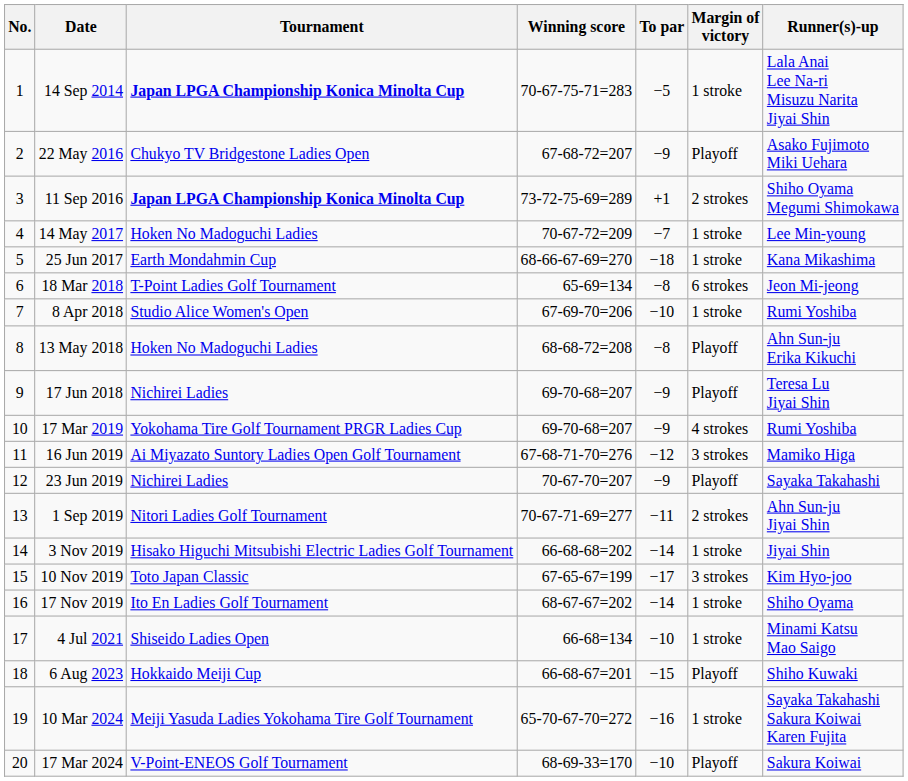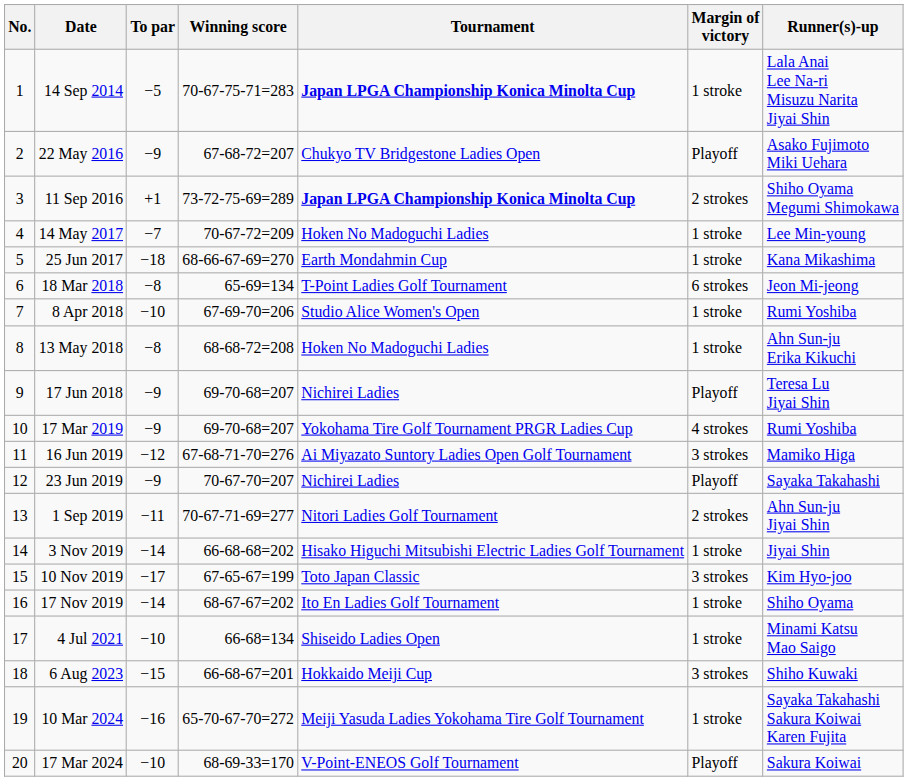 <table class="wikitable" style="font-size:95%;">
 <tr>
 <th>No.</th>
 <th>Date</th>
+<th>To par</th>
+<th>Winning score</th>
 <th>Tournament</th>
-<th>Winning score</th>
-<th>To par</th>
 <th>Margin of<br>victory</th>
 <th>Runner(s)-up</th>
 </tr>
 <tr>
 <td align=center>1</td>
 <td align=right>14 Sep <a href='#'>2014</a></td>
+<td align=center>−5</td>
+<td align=right>70-67-75-71=283</td>
 <td><strong><a href='#'>Japan LPGA Championship Konica Minolta Cup</a></strong></td>
-<td align=right>70-67-75-71=283</td>
-<td align=center>−5</td>
 <td>1 stroke</td>
 <td> <a href='#'>Lala Anai</a><br> <a href='#'>Lee Na-ri</a><br> <a href='#'>Misuzu Narita</a><br> <a href='#'>Jiyai Shin</a><br></td>
 </tr>
 <tr>
 <td align=center>2</td>
 <td align=right>22 May <a href='#'>2016</a></td>
+<td align=center>−9</td>
+<td align=right>67-68-72=207</td>
 <td><a href='#'>Chukyo TV Bridgestone Ladies Open</a></td>
-<td align=right>67-68-72=207</td>
-<td align=center>−9</td>
 <td>Playoff</td>
 <td> <a href='#'>Asako Fujimoto</a><br> <a href='#'>Miki Uehara</a></td>
 </tr>
 <tr>
 <td align=center>3</td>
 <td align=right>11 Sep 2016</td>
+<td align=center>+1</td>
+<td align=right>73-72-75-69=289</td>
 <td><strong><a href='#'>Japan LPGA Championship Konica Minolta Cup</a></strong></td>
-<td align=right>73-72-75-69=289</td>
-<td align=center>+1</td>
 <td>2 strokes</td>
 <td> <a href='#'>Shiho Oyama</a><br> <a href='#'>Megumi Shimokawa</a></td>
 </tr>
 <tr>
 <td align=center>4</td>
 <td align=right>14 May <a href='#'>2017</a></td>
+<td align=center>−7</td>
+<td align=right>70-67-72=209</td>
 <td><a href='#'>Hoken No Madoguchi Ladies</a></td>
-<td align=right>70-67-72=209</td>
-<td align=center>−7</td>
 <td>1 stroke</td>
 <td> <a href='#'>Lee Min-young</a></td>
 </tr>
 <tr>
 <td align=center>5</td>
 <td align=right>25 Jun 2017</td>
+<td align=center>−18</td>
+<td align=right>68-66-67-69=270</td>
 <td><a href='#'>Earth Mondahmin Cup</a></td>
-<td align=right>68-66-67-69=270</td>
-<td align=center>−18</td>
 <td>1 stroke</td>
 <td> <a href='#'>Kana Mikashima</a></td>
 </tr>
 <tr>
 <td align=center>6</td>
 <td align=right>18 Mar <a href='#'>2018</a></td>
+<td align=center>−8</td>
+<td align=right>65-69=134</td>
 <td><a href='#'>T-Point Ladies Golf Tournament</a></td>
-<td align=right>65-69=134</td>
-<td align=center>−8</td>
 <td>6 strokes</td>
 <td> <a href='#'>Jeon Mi-jeong</a></td>
 </tr>
 <tr>
 <td align=center>7</td>
 <td align=right>8 Apr 2018</td>
+<td align=center>−10</td>
+<td align=right>67-69-70=206</td>
 <td><a href='#'>Studio Alice Women's Open</a></td>
-<td align=right>67-69-70=206</td>
-<td align=center>−10</td>
 <td>1 stroke</td>
 <td> <a href='#'>Rumi Yoshiba</a></td>
 </tr>
 <tr>
 <td align=center>8</td>
 <td align=right>13 May 2018</td>
+<td align=center>−8</td>
+<td align=right>68-68-72=208</td>
 <td><a href='#'>Hoken No Madoguchi Ladies</a></td>
-<td align=right>68-68-72=208</td>
-<td align=center>−8</td>
-<td>Playoff</td>
+<td>1 stroke</td>
 <td> <a href='#'>Ahn Sun-ju</a><br> <a href='#'>Erika Kikuchi</a></td>
 </tr>
 <tr>
 <td align=center>9</td>
 <td align=right>17 Jun 2018</td>
+<td align=center>−9</td>
+<td align=right>69-70-68=207</td>
 <td><a href='#'>Nichirei Ladies</a></td>
-<td align=right>69-70-68=207</td>
-<td align=center>−9</td>
 <td>Playoff</td>
 <td> <a href='#'>Teresa Lu</a><br> <a href='#'>Jiyai Shin</a></td>
 </tr>
 <tr>
 <td align=center>10</td>
 <td align=right>17 Mar <a href='#'>2019</a></td>
+<td align=center>−9</td>
+<td align=right>69-70-68=207</td>
 <td><a href='#'>Yokohama Tire Golf Tournament PRGR Ladies Cup</a></td>
-<td align=right>69-70-68=207</td>
-<td align=center>−9</td>
 <td>4 strokes</td>
 <td> <a href='#'>Rumi Yoshiba</a></td>
 </tr>
 <tr>
 <td align=center>11</td>
 <td align=right>16 Jun 2019</td>
+<td align=center>−12</td>
+<td align=right>67-68-71-70=276</td>
 <td><a href='#'>Ai Miyazato Suntory Ladies Open Golf Tournament</a></td>
-<td align=right>67-68-71-70=276</td>
-<td align=center>−12</td>
 <td>3 strokes</td>
 <td> <a href='#'>Mamiko Higa</a></td>
 </tr>
 <tr>
 <td align=center>12</td>
 <td align=right>23 Jun 2019</td>
+<td align=center>−9</td>
+<td align=right>70-67-70=207</td>
 <td><a href='#'>Nichirei Ladies</a></td>
-<td align=right>70-67-70=207</td>
-<td align=center>−9</td>
 <td>Playoff</td>
 <td> <a href='#'>Sayaka Takahashi</a></td>
 </tr>
 <tr>
 <td align=center>13</td>
 <td align=right>1 Sep 2019</td>
+<td align=center>−11</td>
+<td align=right>70-67-71-69=277</td>
 <td><a href='#'>Nitori Ladies Golf Tournament</a></td>
-<td align=right>70-67-71-69=277</td>
-<td align=center>−11</td>
 <td>2 strokes</td>
 <td> <a href='#'>Ahn Sun-ju</a><br> <a href='#'>Jiyai Shin</a></td>
 </tr>
 <tr>
 <td align=center>14</td>
 <td align=right>3 Nov 2019</td>
+<td align=center>−14</td>
+<td align=right>66-68-68=202</td>
 <td><a href='#'>Hisako Higuchi Mitsubishi Electric Ladies Golf Tournament</a></td>
-<td align=right>66-68-68=202</td>
-<td align=center>−14</td>
 <td>1 stroke</td>
 <td> <a href='#'>Jiyai Shin</a></td>
 </tr>
 <tr>
 <td align=center>15</td>
 <td align=right>10 Nov 2019</td>
+<td align=center>−17</td>
+<td align=right>67-65-67=199</td>
 <td><a href='#'>Toto Japan Classic</a></td>
-<td align=right>67-65-67=199</td>
-<td align=center>−17</td>
 <td>3 strokes</td>
 <td> <a href='#'>Kim Hyo-joo</a></td>
 </tr>
 <tr>
 <td align=center>16</td>
 <td align=right>17 Nov 2019</td>
+<td align=center>−14</td>
+<td align=right>68-67-67=202</td>
 <td><a href='#'>Ito En Ladies Golf Tournament</a></td>
-<td align=right>68-67-67=202</td>
-<td align=center>−14</td>
 <td>1 stroke</td>
 <td> <a href='#'>Shiho Oyama</a></td>
 </tr>
 <tr>
 <td align=center>17</td>
 <td align=right>4 Jul <a href='#'>2021</a></td>
+<td align=center>−10</td>
+<td align=right>66-68=134</td>
 <td><a href='#'>Shiseido Ladies Open</a></td>
-<td align=right>66-68=134</td>
-<td align=center>−10</td>
 <td>1 stroke</td>
 <td> <a href='#'>Minami Katsu</a><br> <a href='#'>Mao Saigo</a></td>
 </tr>
 <tr>
 <td align=center>18</td>
 <td align=right>6 Aug <a href='#'>2023</a></td>
+<td align=center>−15</td>
+<td align=right>66-68-67=201</td>
 <td><a href='#'>Hokkaido Meiji Cup</a></td>
-<td align=right>66-68-67=201</td>
-<td align=center>−15</td>
-<td>Playoff</td>
+<td>3 strokes</td>
 <td> <a href='#'>Shiho Kuwaki</a></td>
 </tr>
 <tr>
 <td align=center>19</td>
 <td align=right>10 Mar <a href='#'>2024</a></td>
+<td align=center>−16</td>
+<td align=right>65-70-67-70=272</td>
 <td><a href='#'>Meiji Yasuda Ladies Yokohama Tire Golf Tournament</a></td>
-<td align=right>65-70-67-70=272</td>
-<td align=center>−16</td>
 <td>1 stroke</td>
 <td> <a href='#'>Sayaka Takahashi</a><br> <a href='#'>Sakura Koiwai</a><br> <a href='#'>Karen Fujita</a></td>
 </tr>
 <tr>
 <td align=center>20</td>
 <td align=right>17 Mar 2024</td>
+<td align=center>−10</td>
+<td align=right>68-69-33=170</td>
 <td><a href='#'>V-Point-ENEOS Golf Tournament</a></td>
-<td align=right>68-69-33=170</td>
-<td align=center>−10</td>
 <td>Playoff</td>
 <td> <a href='#'>Sakura Koiwai</a></td>
 </tr>
 </table>
